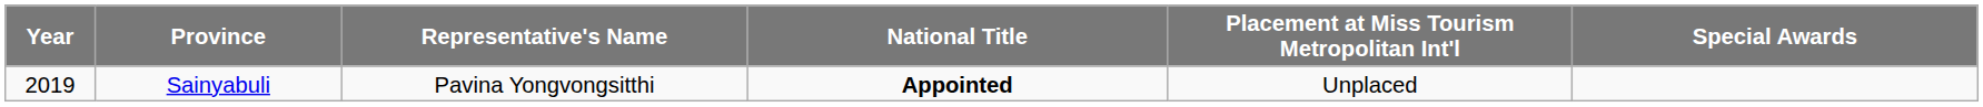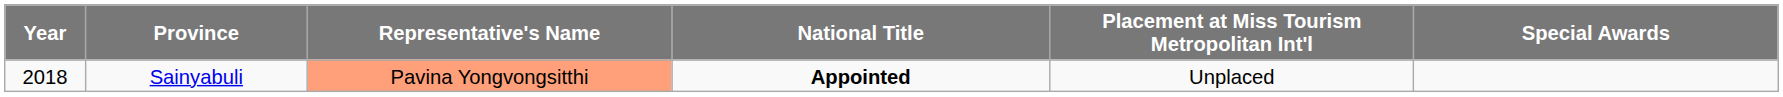 <table class="wikitable " style="font-size: 89%; text-align:center">
 <tr>
 <th width="50" style="background-color:#787878;color:#FFFFFF;">Year</th>
 <th width="150" style="background-color:#787878;color:#FFFFFF;">Province</th>
 <th width="250" style="background-color:#787878;color:#FFFFFF;">Representative's Name</th>
 <th width="260" style="background-color:#787878;color:#FFFFFF;">National Title</th>
 <th width="250" style="background-color:#787878;color:#FFFFFF;">Placement at Miss Tourism Metropolitan Int'l</th>
 <th width="250" style="background-color:#787878;color:#FFFFFF;">Special Awards</th>
 </tr>
 <tr>
-<td>2019</td>
+<td>2018</td>
 <td><a href='#'>Sainyabuli</a></td>
-<td>Pavina Yongvongsitthi</td>
+<td style="background: lightsalmon;">Pavina Yongvongsitthi</td>
 <td><strong>Appointed</strong></td>
 <td>Unplaced</td>
 <td></td>
 </tr>
 </table>
